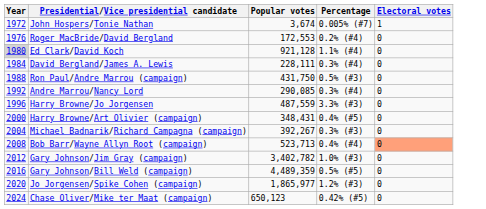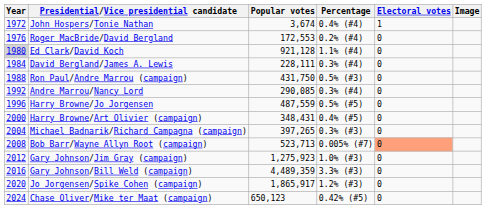 <table class="wikitable sortable">
 <tr>
 <th>Year</th>
 <th><a href='#'>Presidential</a>/<a href='#'>Vice presidential</a> candidate</th>
 <th>Popular votes</th>
 <th>Percentage</th>
 <th><a href='#'>Electoral votes</a></th>
+<th>Image</th>
 </tr>
 <tr>
 <td><a href='#'>1972</a></td>
 <td><a href='#'>John Hospers</a>/<a href='#'>Tonie Nathan</a></td>
 <td style="text-align:right">3,674</td>
-<td>0.005% (#7)</td>
+<td>0.4% (#4)</td>
 <td>1</td>
+<td></td>
 </tr>
 <tr>
 <td><a href='#'>1976</a></td>
 <td><a href='#'>Roger MacBride</a>/<a href='#'>David Bergland</a></td>
 <td style="text-align:right">172,553</td>
 <td>0.2% (#4)</td>
 <td>0</td>
+<td></td>
 </tr>
 <tr>
 <td style="background: lightgrey;"><a href='#'>1980</a></td>
 <td><a href='#'>Ed Clark</a>/<a href='#'>David Koch</a></td>
 <td style="text-align:right">921,128</td>
 <td>1.1% (#4)</td>
 <td>0</td>
+<td></td>
 </tr>
 <tr>
 <td><a href='#'>1984</a></td>
 <td><a href='#'>David Bergland</a>/<a href='#'>James A. Lewis</a></td>
 <td style="text-align:right">228,111</td>
 <td>0.3% (#4)</td>
 <td>0</td>
+<td></td>
 </tr>
 <tr>
 <td><a href='#'>1988</a></td>
 <td><a href='#'>Ron Paul</a>/<a href='#'>Andre Marrou</a> (<a href='#'>campaign</a>)</td>
 <td style="text-align:right">431,750</td>
 <td>0.5% (#3)</td>
 <td>0</td>
+<td></td>
 </tr>
 <tr>
 <td><a href='#'>1992</a></td>
 <td><a href='#'>Andre Marrou</a>/<a href='#'>Nancy Lord</a></td>
 <td style="text-align:right">290,085</td>
 <td>0.3% (#4)</td>
 <td>0</td>
+<td></td>
 </tr>
 <tr>
 <td><a href='#'>1996</a></td>
 <td><a href='#'>Harry Browne</a>/<a href='#'>Jo Jorgensen</a></td>
 <td style="text-align:right">487,559</td>
-<td>3.3% (#3)</td>
+<td>0.5% (#5)</td>
 <td>0</td>
+<td></td>
 </tr>
 <tr>
 <td><a href='#'>2000</a></td>
 <td><a href='#'>Harry Browne</a>/<a href='#'>Art Olivier</a> (<a href='#'>campaign</a>)</td>
 <td style="text-align:right">348,431</td>
 <td>0.4% (#5)</td>
 <td>0</td>
+<td></td>
 </tr>
 <tr>
 <td><a href='#'>2004</a></td>
 <td><a href='#'>Michael Badnarik</a>/<a href='#'>Richard Campagna</a> (<a href='#'>campaign</a>)</td>
-<td style="text-align:right">392,267</td>
+<td style="text-align:right">397,265</td>
 <td>0.3% (#3)</td>
 <td>0</td>
+<td></td>
 </tr>
 <tr>
 <td><a href='#'>2008</a></td>
 <td><a href='#'>Bob Barr</a>/<a href='#'>Wayne Allyn Root</a> (<a href='#'>campaign</a>)</td>
 <td style="text-align:right">523,713</td>
-<td>0.4% (#4)</td>
+<td>0.005% (#7)</td>
 <td style="background: lightsalmon;">0</td>
+<td></td>
 </tr>
 <tr>
 <td><a href='#'>2012</a></td>
 <td><a href='#'>Gary Johnson</a>/<a href='#'>Jim Gray</a> (<a href='#'>campaign</a>)</td>
-<td style="text-align:right">3,402,782</td>
+<td style="text-align:right">1,275,923</td>
 <td>1.0% (#3)</td>
 <td>0</td>
+<td></td>
 </tr>
 <tr>
 <td><a href='#'>2016</a></td>
 <td><a href='#'>Gary Johnson</a>/<a href='#'>Bill Weld</a> (<a href='#'>campaign</a>)</td>
 <td style="text-align:right">4,489,359</td>
-<td>0.5% (#5)</td>
+<td>3.3% (#3)</td>
 <td>0</td>
+<td></td>
 </tr>
 <tr>
 <td><a href='#'>2020</a></td>
 <td><a href='#'>Jo Jorgensen</a>/<a href='#'>Spike Cohen</a> (<a href='#'>campaign</a>)</td>
-<td style="text-align:right">1,865,977</td>
+<td style="text-align:right">1,865,917</td>
 <td>1.2% (#3)</td>
 <td>0</td>
+<td></td>
 </tr>
 <tr>
 <td><a href='#'>2024</a></td>
 <td><a href='#'>Chase Oliver</a>/<a href='#'>Mike ter Maat</a> (<a href='#'>campaign</a>)</td>
 <td>650,123</td>
 <td>0.42% (#5)</td>
 <td>0</td>
+<td></td>
 </tr>
 </table>
